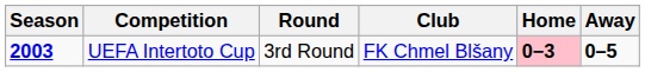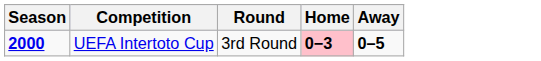 <table class="wikitable" style="text-align: left; font-size:95%">
 <tr bgcolor="#ccccff">
 <th>Season</th>
 <th>Competition</th>
 <th>Round</th>
-<th>Club</th>
 <th>Home</th>
 <th>Away</th>
 </tr>
 <tr>
-<td><strong><a href='#'>2003</a></strong></td>
+<td><strong><a href='#'>2000</a></strong></td>
 <td><a href='#'>UEFA Intertoto Cup</a></td>
 <td>3rd Round</td>
-<td> <a href='#'>FK Chmel Blšany</a></td>
 <td style="background: pink;"><strong>0−3</strong></td>
 <td><strong>0–5</strong></td>
 </tr>
 </table>
